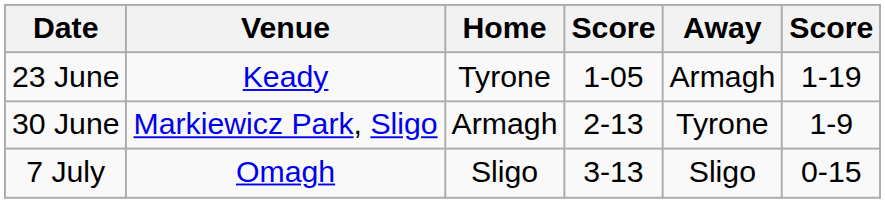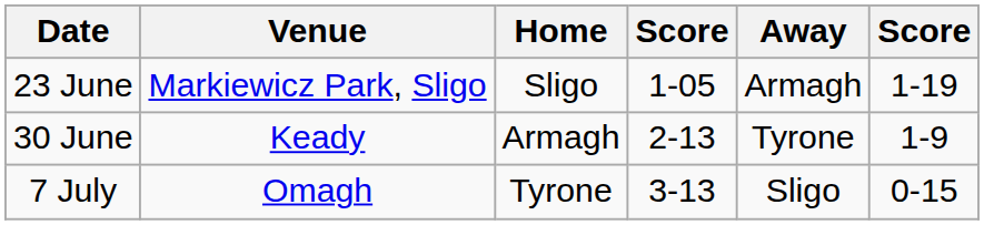 <table class="wikitable">
 <tr>
 <th>Date</th>
 <th>Venue</th>
 <th>Home</th>
 <th>Score</th>
 <th>Away</th>
 <th>Score</th>
 </tr>
 <tr align="center">
 <td>23 June</td>
-<td><a href='#'>Keady</a></td>
-<td>Tyrone</td>
+<td><a href='#'>Markiewicz Park</a>, <a href='#'>Sligo</a></td>
+<td>Sligo</td>
 <td>1-05</td>
 <td>Armagh</td>
 <td>1-19</td>
 </tr>
 <tr align="center">
 <td>30 June</td>
-<td><a href='#'>Markiewicz Park</a>, <a href='#'>Sligo</a></td>
+<td><a href='#'>Keady</a></td>
 <td>Armagh</td>
 <td>2-13</td>
 <td>Tyrone</td>
 <td>1-9</td>
 </tr>
 <tr align="center">
 <td>7 July</td>
 <td><a href='#'>Omagh</a></td>
-<td>Sligo</td>
+<td>Tyrone</td>
 <td>3-13</td>
 <td>Sligo</td>
 <td>0-15</td>
 </tr>
 </table>
